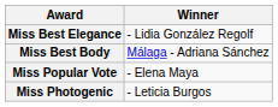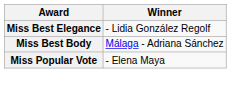 <table class="wikitable" style="font-size: 90%";>
 <tr>
 <th>Award</th>
 <th>Winner</th>
 </tr>
 <tr>
 <th>Miss Best Elegance</th>
 <td> - Lidia González Regolf</td>
 </tr>
 <tr>
 <th>Miss Best Body</th>
 <td> <a href='#'>Málaga</a> - Adriana Sánchez</td>
 </tr>
 <tr>
 <th>Miss Popular Vote</th>
 <td> - Elena Maya</td>
 </tr>
-<tr>
-<th>Miss Photogenic</th>
-<td> - Leticia Burgos</td>
-</tr>
 </table>
